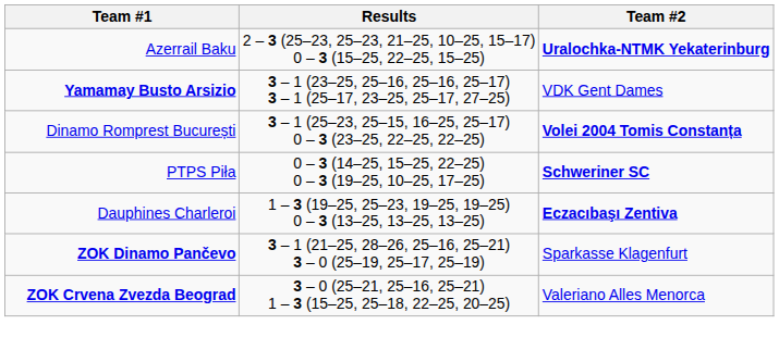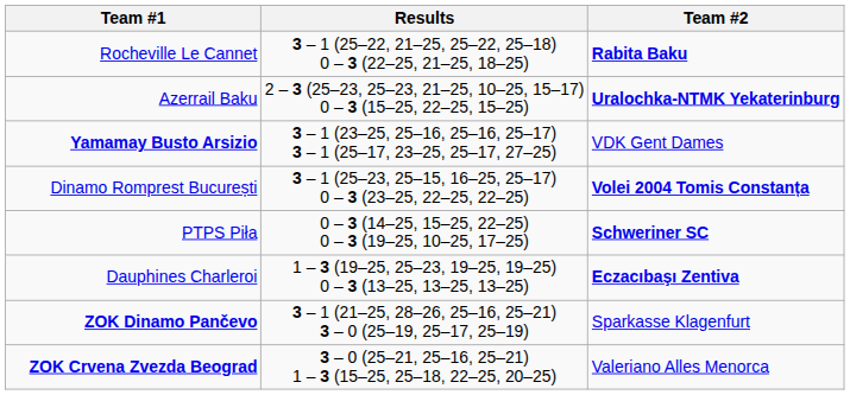 <table class="wikitable" style="border-collapse: collapse;">
 <tr>
 <th align="right" width="240">Team #1</th>
 <th>  Results  </th>
 <th align="left" width="240">Team #2</th>
+</tr>
+<tr>
+<td align="right"><a href='#'>Rocheville Le Cannet</a> </td>
+<td align="center"><strong>3</strong> – 1 (25–22, 21–25, 25–22, 25–18)<br>0 – <strong>3</strong> (22–25, 21–25, 18–25)</td>
+<td> <strong><a href='#'>Rabita Baku</a></strong></td>
 </tr>
 <tr>
 <td align="right"><a href='#'>Azerrail Baku</a> </td>
 <td align="center">2 – <strong>3</strong> (25–23, 25–23, 21–25, 10–25, 15–17)<br>0 – <strong>3</strong> (15–25, 22–25, 15–25)</td>
 <td> <strong><a href='#'>Uralochka-NTMK Yekaterinburg</a></strong></td>
 </tr>
 <tr>
 <td align="right"><strong><a href='#'>Yamamay Busto Arsizio</a></strong> </td>
 <td align="center"><strong>3</strong> – 1 (23–25, 25–16, 25–16, 25–17)<br><strong>3</strong> – 1 (25–17, 23–25, 25–17, 27–25)</td>
 <td> <a href='#'>VDK Gent Dames</a></td>
 </tr>
 <tr>
 <td align="right"><a href='#'>Dinamo Romprest București</a> </td>
 <td align="center"><strong>3</strong> – 1 (25–23, 25–15, 16–25, 25–17)<br>0 – <strong>3</strong> (23–25, 22–25, 22–25)</td>
 <td> <strong><a href='#'>Volei 2004 Tomis Constanța</a></strong></td>
 </tr>
 <tr>
 <td align="right"><a href='#'>PTPS Piła</a> </td>
 <td align="center">0 – <strong>3</strong> (14–25, 15–25, 22–25)<br>0 – <strong>3</strong> (19–25, 10–25, 17–25)</td>
 <td> <strong><a href='#'>Schweriner SC</a></strong></td>
 </tr>
 <tr>
 <td align="right"><a href='#'>Dauphines Charleroi</a> </td>
 <td align="center">1 – <strong>3</strong> (19–25, 25–23, 19–25, 19–25)<br>0 – <strong>3</strong> (13–25, 13–25, 13–25)</td>
 <td> <strong><a href='#'>Eczacıbaşı Zentiva</a></strong></td>
 </tr>
 <tr>
 <td align="right"><strong><a href='#'>ZOK Dinamo Pančevo</a></strong> </td>
 <td align="center"><strong>3</strong> – 1 (21–25, 28–26, 25–16, 25–21)<br><strong>3</strong> – 0 (25–19, 25–17, 25–19)</td>
 <td> <a href='#'>Sparkasse Klagenfurt</a></td>
 </tr>
 <tr>
 <td align="right"><strong><a href='#'>ZOK Crvena Zvezda Beograd</a></strong> </td>
 <td align="center"><strong>3</strong> – 0 (25–21, 25–16, 25–21)<br> 1 – <strong>3</strong> (15–25, 25–18, 22–25, 20–25)</td>
 <td> <a href='#'>Valeriano Alles Menorca</a></td>
 </tr>
 </table>
